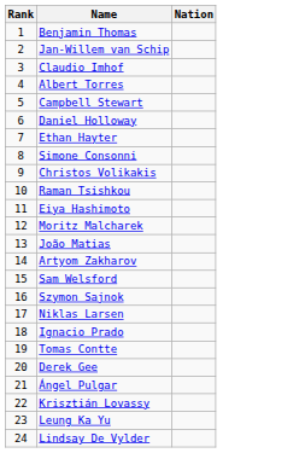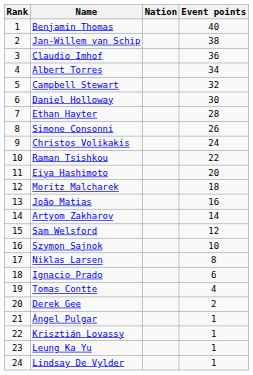 <table class="wikitable sortable" style="text-align:center">
 <tr>
 <th>Rank</th>
 <th>Name</th>
 <th>Nation</th>
+<th>Event points</th>
 </tr>
 <tr>
 <td>1</td>
 <td align=left><a href='#'>Benjamin Thomas</a></td>
 <td align=left></td>
+<td>40</td>
 </tr>
 <tr>
 <td>2</td>
 <td align=left><a href='#'>Jan-Willem van Schip</a></td>
 <td align=left></td>
+<td>38</td>
 </tr>
 <tr>
 <td>3</td>
 <td align=left><a href='#'>Claudio Imhof</a></td>
 <td align=left></td>
+<td>36</td>
 </tr>
 <tr>
 <td>4</td>
 <td align=left><a href='#'>Albert Torres</a></td>
 <td align=left></td>
+<td>34</td>
 </tr>
 <tr>
 <td>5</td>
 <td align=left><a href='#'>Campbell Stewart</a></td>
 <td align=left></td>
+<td>32</td>
 </tr>
 <tr>
 <td>6</td>
 <td align=left><a href='#'>Daniel Holloway</a></td>
 <td align=left></td>
+<td>30</td>
 </tr>
 <tr>
 <td>7</td>
 <td align=left><a href='#'>Ethan Hayter</a></td>
 <td align=left></td>
+<td>28</td>
 </tr>
 <tr>
 <td>8</td>
 <td align=left><a href='#'>Simone Consonni</a></td>
 <td align=left></td>
+<td>26</td>
 </tr>
 <tr>
 <td>9</td>
 <td align=left><a href='#'>Christos Volikakis</a></td>
 <td align=left></td>
+<td>24</td>
 </tr>
 <tr>
 <td>10</td>
 <td align=left><a href='#'>Raman Tsishkou</a></td>
 <td align=left></td>
+<td>22</td>
 </tr>
 <tr>
 <td>11</td>
 <td align=left><a href='#'>Eiya Hashimoto</a></td>
 <td align=left></td>
+<td>20</td>
 </tr>
 <tr>
 <td>12</td>
 <td align=left><a href='#'>Moritz Malcharek</a></td>
 <td align=left></td>
+<td>18</td>
 </tr>
 <tr>
 <td>13</td>
 <td align=left><a href='#'>João Matias</a></td>
 <td align=left></td>
+<td>16</td>
 </tr>
 <tr>
 <td>14</td>
 <td align=left><a href='#'>Artyom Zakharov</a></td>
 <td align=left></td>
+<td>14</td>
 </tr>
 <tr>
 <td>15</td>
 <td align=left><a href='#'>Sam Welsford</a></td>
 <td align=left></td>
+<td>12</td>
 </tr>
 <tr>
 <td>16</td>
 <td align=left><a href='#'>Szymon Sajnok</a></td>
 <td align=left></td>
+<td>10</td>
 </tr>
 <tr>
 <td>17</td>
 <td align=left><a href='#'>Niklas Larsen</a></td>
 <td align=left></td>
+<td>8</td>
 </tr>
 <tr>
 <td>18</td>
 <td align=left><a href='#'>Ignacio Prado</a></td>
 <td align=left></td>
+<td>6</td>
 </tr>
 <tr>
 <td>19</td>
 <td align=left><a href='#'>Tomas Contte</a></td>
 <td align=left></td>
+<td>4</td>
 </tr>
 <tr>
 <td>20</td>
 <td align=left><a href='#'>Derek Gee</a></td>
 <td align=left></td>
+<td>2</td>
 </tr>
 <tr>
 <td>21</td>
 <td align=left><a href='#'>Ángel Pulgar</a></td>
 <td align=left></td>
+<td>1</td>
 </tr>
 <tr>
 <td>22</td>
 <td align=left><a href='#'>Krisztián Lovassy</a></td>
 <td align=left></td>
+<td>1</td>
 </tr>
 <tr>
 <td>23</td>
 <td align=left><a href='#'>Leung Ka Yu</a></td>
 <td align=left></td>
+<td>1</td>
 </tr>
 <tr>
 <td>24</td>
 <td align=left><a href='#'>Lindsay De Vylder</a></td>
 <td align=left></td>
+<td>1</td>
 </tr>
 </table>
